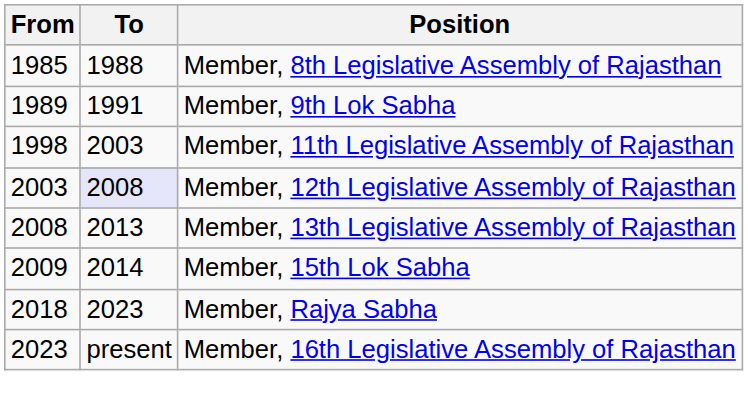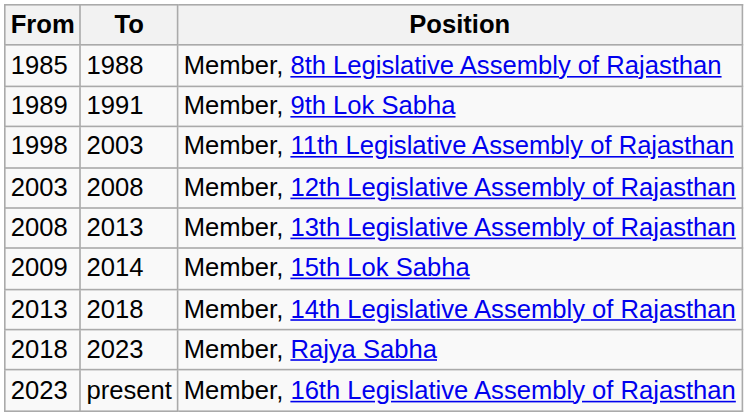 <table class="wikitable sortable">
 <tr>
 <th>From</th>
 <th>To</th>
 <th>Position</th>
 </tr>
 <tr>
 <td>1985</td>
 <td>1988</td>
 <td>Member, <a href='#'>8th Legislative Assembly of Rajasthan</a></td>
 </tr>
 <tr>
 <td>1989</td>
 <td>1991</td>
 <td>Member, <a href='#'>9th Lok Sabha</a></td>
 </tr>
 <tr>
 <td>1998</td>
 <td>2003</td>
 <td>Member, <a href='#'>11th Legislative Assembly of Rajasthan</a></td>
 </tr>
 <tr>
 <td>2003</td>
-<td style="background: lavender;">2008</td>
+<td>2008</td>
 <td>Member, <a href='#'>12th Legislative Assembly of Rajasthan</a></td>
 </tr>
 <tr>
 <td>2008</td>
 <td>2013</td>
 <td>Member, <a href='#'>13th Legislative Assembly of Rajasthan</a></td>
 </tr>
 <tr>
 <td>2009</td>
 <td>2014</td>
 <td>Member, <a href='#'>15th Lok Sabha</a></td>
 </tr>
 <tr>
+<td>2013</td>
+<td>2018</td>
+<td>Member, <a href='#'>14th Legislative Assembly of Rajasthan</a></td>
+</tr>
+<tr>
 <td>2018</td>
 <td>2023</td>
 <td>Member, <a href='#'>Rajya Sabha</a></td>
 </tr>
 <tr>
 <td>2023</td>
 <td>present</td>
 <td>Member, <a href='#'>16th Legislative Assembly of Rajasthan</a></td>
 </tr>
 </table>
